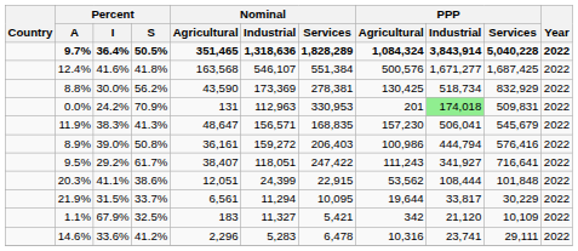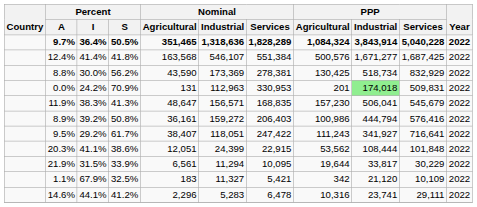 <table class="wikitable sortable static-row-numbers" style="text-align:right;">
 <tr class="static-row-header" style="text-align:center;vertical-align:bottom;">
 <th rowspan=2>Country</th>
 <th colspan=3>Percent</th>
 <th colspan=3>Nominal</th>
 <th colspan=3>PPP</th>
 <th rowspan=2>Year</th>
 </tr>
 <tr class="static-row-header" style="text-align:center;vertical-align:bottom;">
 <th>A</th>
 <th>I</th>
 <th>S</th>
 <th>Agricultural</th>
 <th>Industrial</th>
 <th>Services</th>
 <th>Agricultural</th>
 <th>Industrial</th>
 <th>Services</th>
 </tr>
 <tr class=static-row-header style=font-weight:bold>
 <td style=text-align:left></td>
 <td>9.7%</td>
 <td>36.4%</td>
 <td>50.5%</td>
 <td>351,465</td>
 <td>1,318,636</td>
 <td>1,828,289</td>
 <td>1,084,324</td>
 <td>3,843,914</td>
 <td>5,040,228</td>
 <td>2022</td>
 </tr>
 <tr>
 <td style="text-align: left;"></td>
 <td>12.4%</td>
-<td>41.6%</td>
+<td>41.4%</td>
 <td>41.8%</td>
 <td>163,568</td>
 <td>546,107</td>
 <td>551,384</td>
 <td>500,576</td>
 <td>1,671,277</td>
 <td>1,687,425</td>
 <td>2022</td>
 </tr>
 <tr>
 <td style="text-align: left;"></td>
 <td>8.8%</td>
 <td>30.0%</td>
 <td>56.2%</td>
 <td>43,590</td>
 <td>173,369</td>
 <td>278,381</td>
 <td>130,425</td>
 <td>518,734</td>
 <td>832,929</td>
 <td>2022</td>
 </tr>
 <tr>
 <td style="text-align: left;"></td>
 <td>0.0%</td>
 <td>24.2%</td>
 <td>70.9%</td>
 <td>131</td>
 <td>112,963</td>
 <td>330,953</td>
 <td>201</td>
 <td style="background: lightgreen;">174,018</td>
 <td>509,831</td>
 <td>2022</td>
 </tr>
 <tr>
 <td style="text-align: left;"></td>
 <td>11.9%</td>
 <td>38.3%</td>
 <td>41.3%</td>
 <td>48,647</td>
 <td>156,571</td>
 <td>168,835</td>
 <td>157,230</td>
 <td>506,041</td>
 <td>545,679</td>
 <td>2022</td>
 </tr>
 <tr>
 <td style="text-align: left;"></td>
 <td>8.9%</td>
-<td>39.0%</td>
+<td>39.2%</td>
 <td>50.8%</td>
 <td>36,161</td>
 <td>159,272</td>
 <td>206,403</td>
 <td>100,986</td>
 <td>444,794</td>
 <td>576,416</td>
 <td>2022</td>
 </tr>
 <tr>
 <td style="text-align: left;"></td>
 <td>9.5%</td>
 <td>29.2%</td>
 <td>61.7%</td>
 <td>38,407</td>
 <td>118,051</td>
 <td>247,422</td>
 <td>111,243</td>
 <td>341,927</td>
 <td>716,641</td>
 <td>2022</td>
 </tr>
 <tr>
 <td style="text-align: left;"></td>
 <td>20.3%</td>
 <td>41.1%</td>
 <td>38.6%</td>
 <td>12,051</td>
 <td>24,399</td>
 <td>22,915</td>
 <td>53,562</td>
 <td>108,444</td>
 <td>101,848</td>
 <td>2022</td>
 </tr>
 <tr>
 <td style="text-align: left;"></td>
 <td>21.9%</td>
 <td>31.5%</td>
-<td>33.7%</td>
+<td>33.9%</td>
 <td>6,561</td>
 <td>11,294</td>
 <td>10,095</td>
 <td>19,644</td>
 <td>33,817</td>
 <td>30,229</td>
 <td>2022</td>
 </tr>
 <tr>
 <td style="text-align: left;"></td>
 <td>1.1%</td>
 <td>67.9%</td>
 <td>32.5%</td>
 <td>183</td>
 <td>11,327</td>
 <td>5,421</td>
 <td>342</td>
 <td>21,120</td>
 <td>10,109</td>
 <td>2022</td>
 </tr>
 <tr>
 <td style="text-align: left;"></td>
 <td>14.6%</td>
-<td>33.6%</td>
+<td>44.1%</td>
 <td>41.2%</td>
 <td>2,296</td>
 <td>5,283</td>
 <td>6,478</td>
 <td>10,316</td>
 <td>23,741</td>
 <td>29,111</td>
 <td>2022</td>
 </tr>
 <tr>
 </tr>
 </table>
